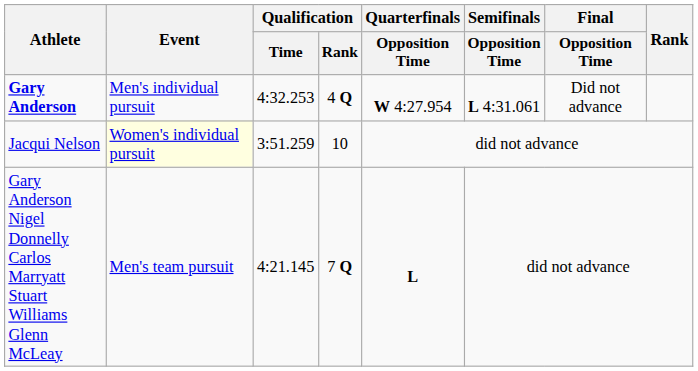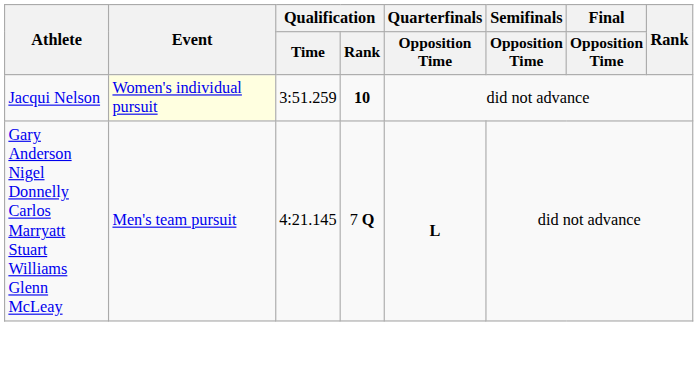 <table class="wikitable" style="font-size:90%;text-align:center;">
 <tr>
 <th rowspan=2>Athlete</th>
 <th rowspan=2>Event</th>
 <th colspan=2>Qualification</th>
 <th>Quarterfinals</th>
 <th>Semifinals</th>
 <th>Final</th>
 <th rowspan=2>Rank</th>
 </tr>
 <tr style="font-size:95%">
 <th>Time</th>
 <th>Rank</th>
 <th>Opposition<br>Time</th>
 <th>Opposition<br>Time</th>
 <th>Opposition<br>Time</th>
 </tr>
 <tr>
-<td align=left><strong><a href='#'>Gary Anderson</a></strong></td>
-<td align=left><a href='#'>Men's individual pursuit</a></td>
-<td>4:32.253</td>
-<td>4 <strong>Q</strong></td>
-<td><br><strong>W</strong> 4:27.954</td>
-<td><br><strong>L</strong> 4:31.061</td>
-<td>Did not advance</td>
-<td></td>
-</tr>
-<tr>
 <td align=left><a href='#'>Jacqui Nelson</a></td>
 <td align=left style="background: lightyellow;"><a href='#'>Women's individual pursuit</a></td>
 <td>3:51.259</td>
-<td>10</td>
+<td><strong>10</strong></td>
 <td colspan=4>did not advance</td>
 </tr>
 <tr>
 <td align=left><a href='#'>Gary Anderson</a><br><a href='#'>Nigel Donnelly</a><br><a href='#'>Carlos Marryatt</a><br><a href='#'>Stuart Williams</a><br><a href='#'>Glenn McLeay</a></td>
 <td align=left><a href='#'>Men's team pursuit</a></td>
 <td>4:21.145</td>
 <td>7 <strong>Q</strong></td>
 <td><br><strong>L</strong> </td>
 <td colspan=3>did not advance</td>
 </tr>
 </table>
